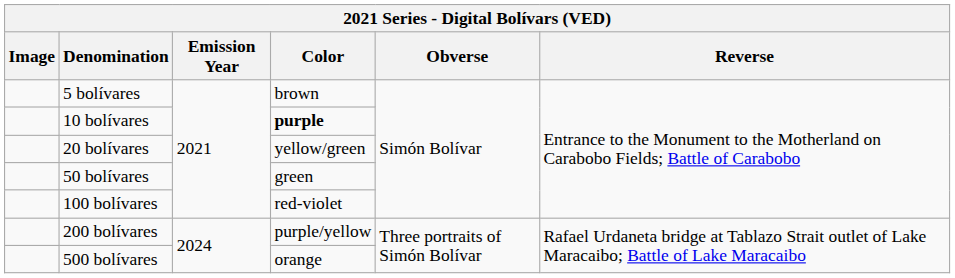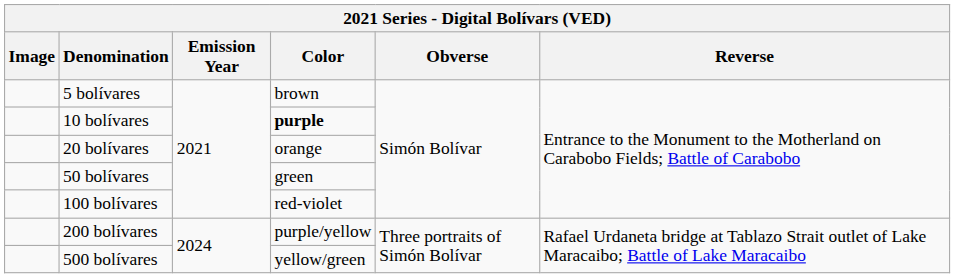 <table class="wikitable">
 <tr>
 <th colspan="7">2021 Series - Digital Bolívars (VED)</th>
 </tr>
 <tr>
 <th>Image</th>
 <th>Denomination</th>
 <th>Emission Year</th>
 <th>Color</th>
 <th>Obverse</th>
 <th>Reverse</th>
 </tr>
 <tr>
 <td></td>
 <td>5 bolívares</td>
 <td ! rowspan="5">2021</td>
 <td>brown</td>
 <td ! rowspan="5">Simón Bolívar</td>
 <td ! rowspan="5">Entrance to the Monument to the Motherland on Carabobo Fields; <a href='#'>Battle of Carabobo</a></td>
 </tr>
 <tr>
 <td></td>
 <td>10 bolívares</td>
 <td><strong>purple</strong></td>
 </tr>
 <tr>
 <td></td>
 <td>20 bolívares</td>
-<td>yellow/green</td>
+<td>orange</td>
 </tr>
 <tr>
 <td></td>
 <td>50 bolívares</td>
 <td>green</td>
 </tr>
 <tr>
 <td></td>
 <td>100 bolívares</td>
 <td>red-violet</td>
 </tr>
 <tr>
 <td></td>
 <td>200 bolívares</td>
 <td ! rowspan="2">2024</td>
 <td>purple/yellow</td>
 <td ! rowspan="2">Three portraits of Simón Bolívar</td>
 <td ! rowspan="2">Rafael Urdaneta bridge at Tablazo Strait outlet of Lake Maracaibo; <a href='#'>Battle of Lake Maracaibo</a></td>
 </tr>
 <tr>
 <td></td>
 <td>500 bolívares</td>
-<td>orange</td>
+<td>yellow/green</td>
 </tr>
 </table>
